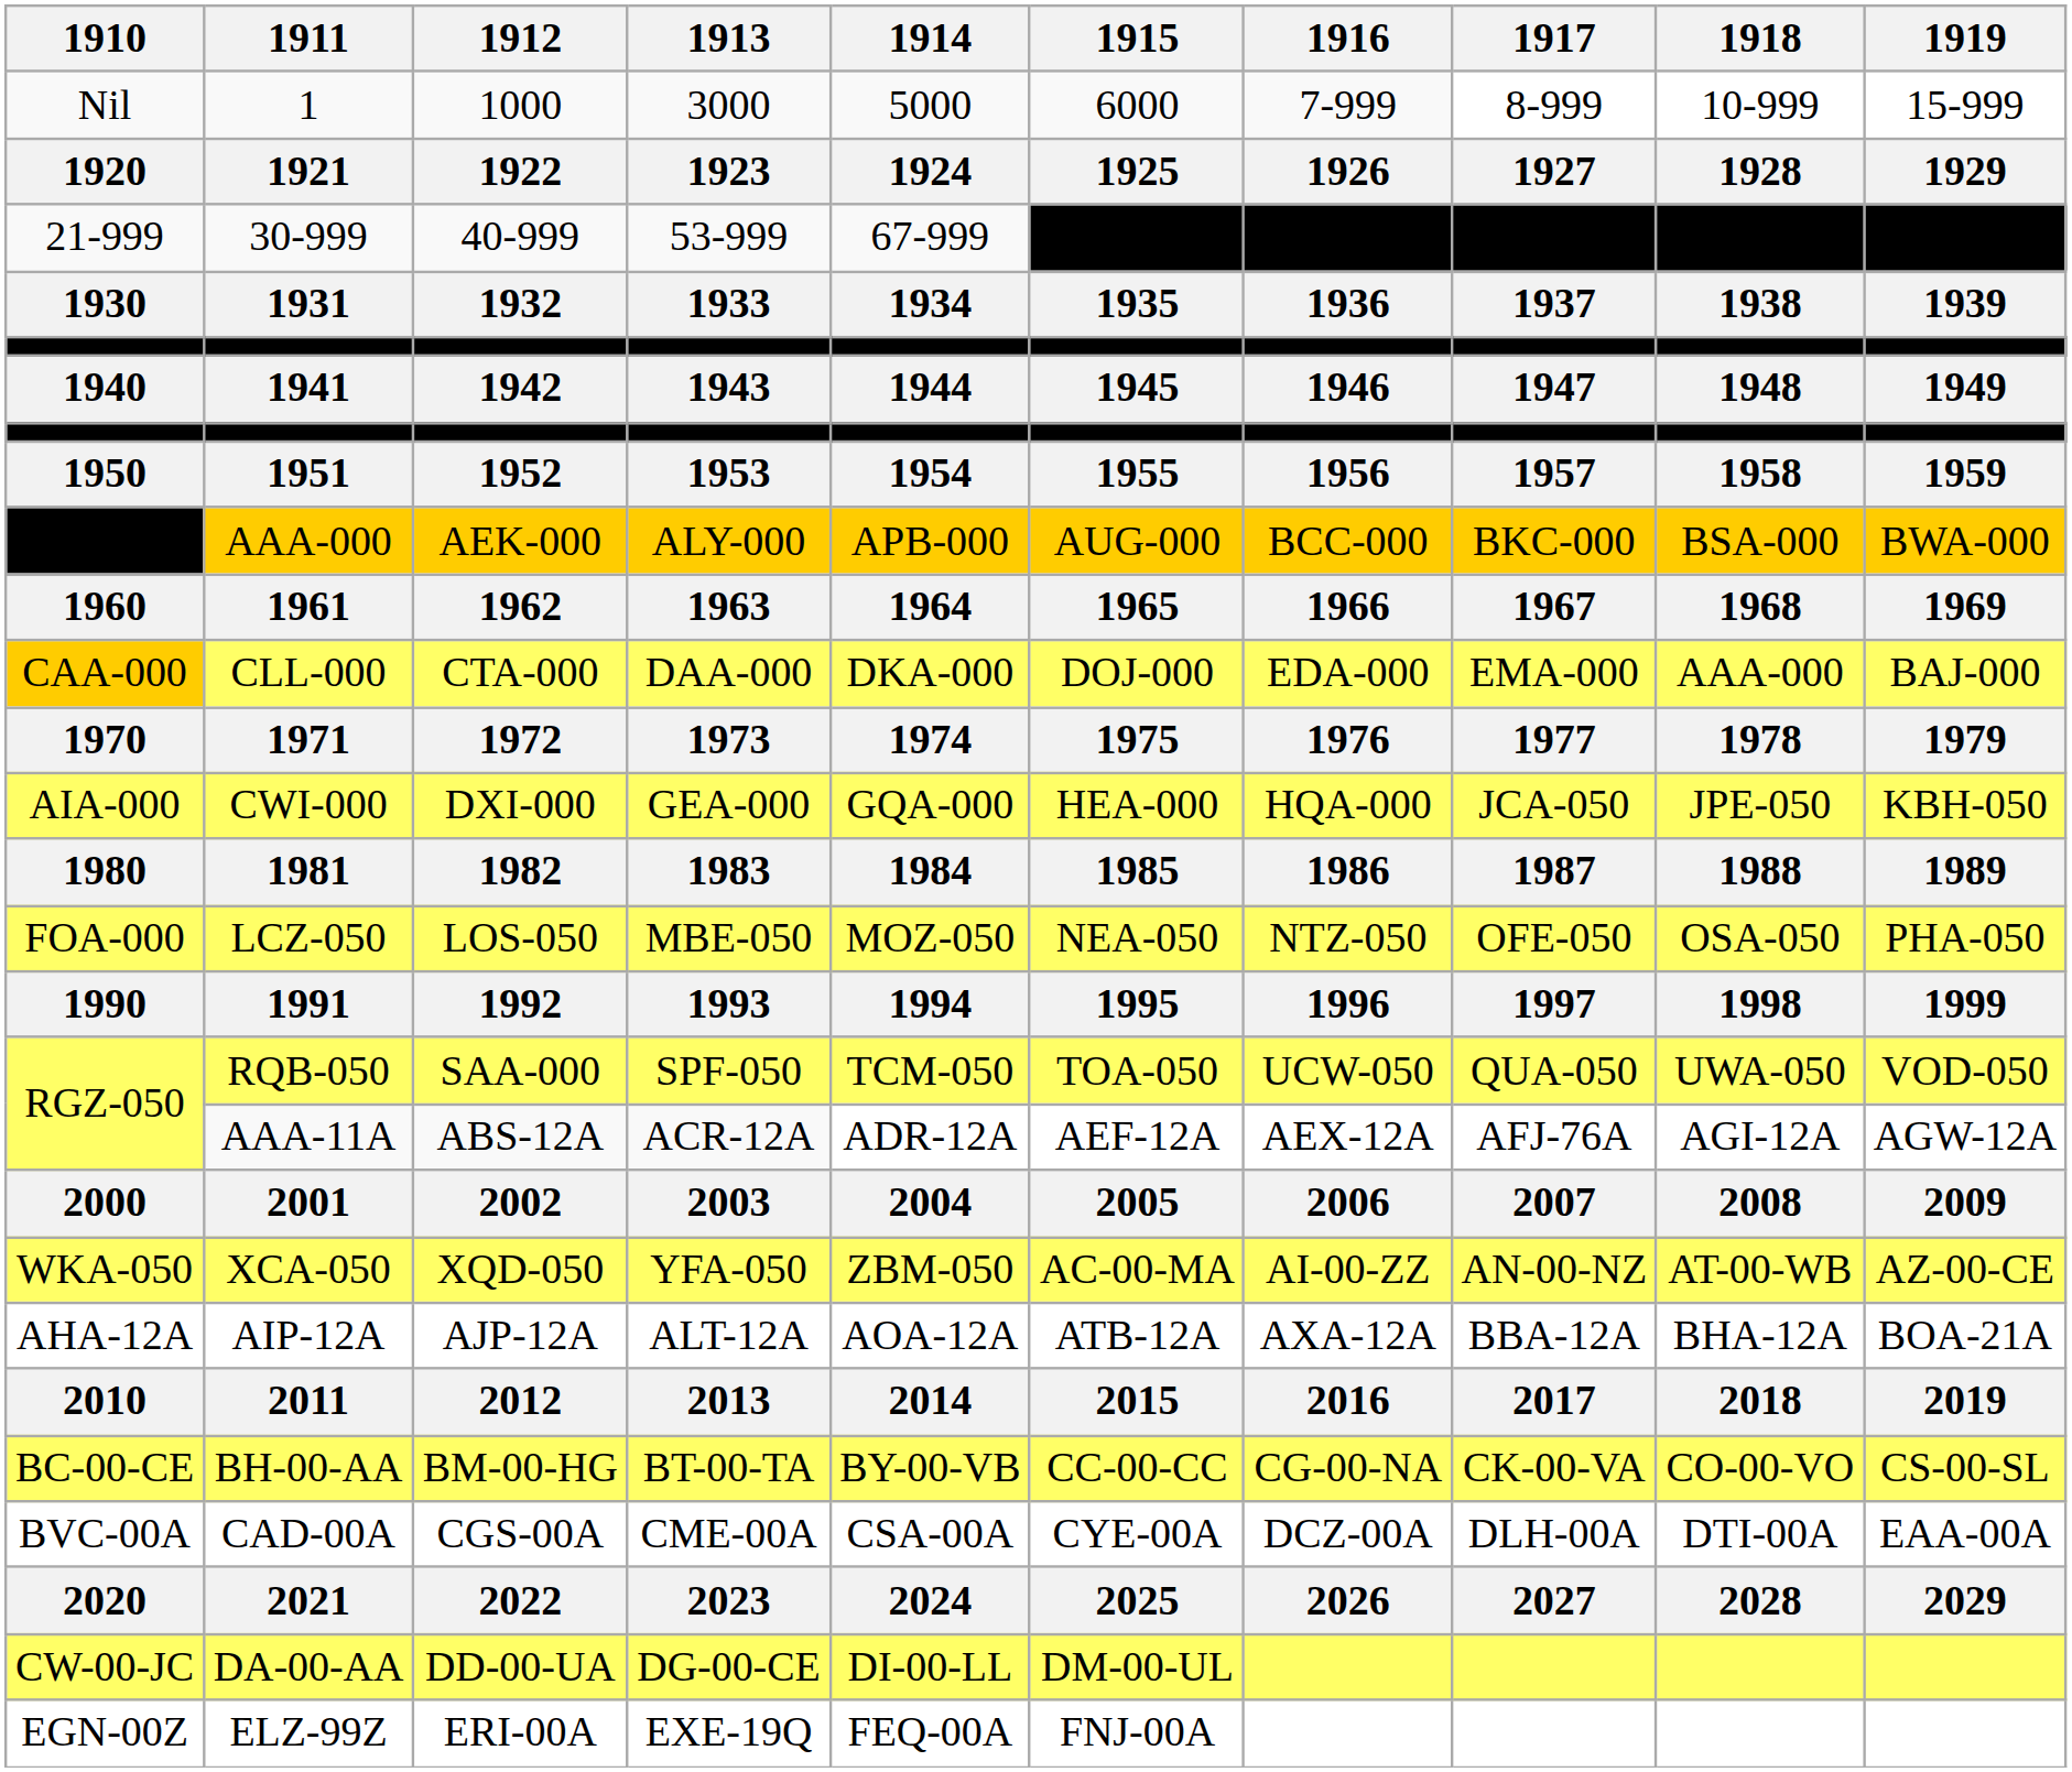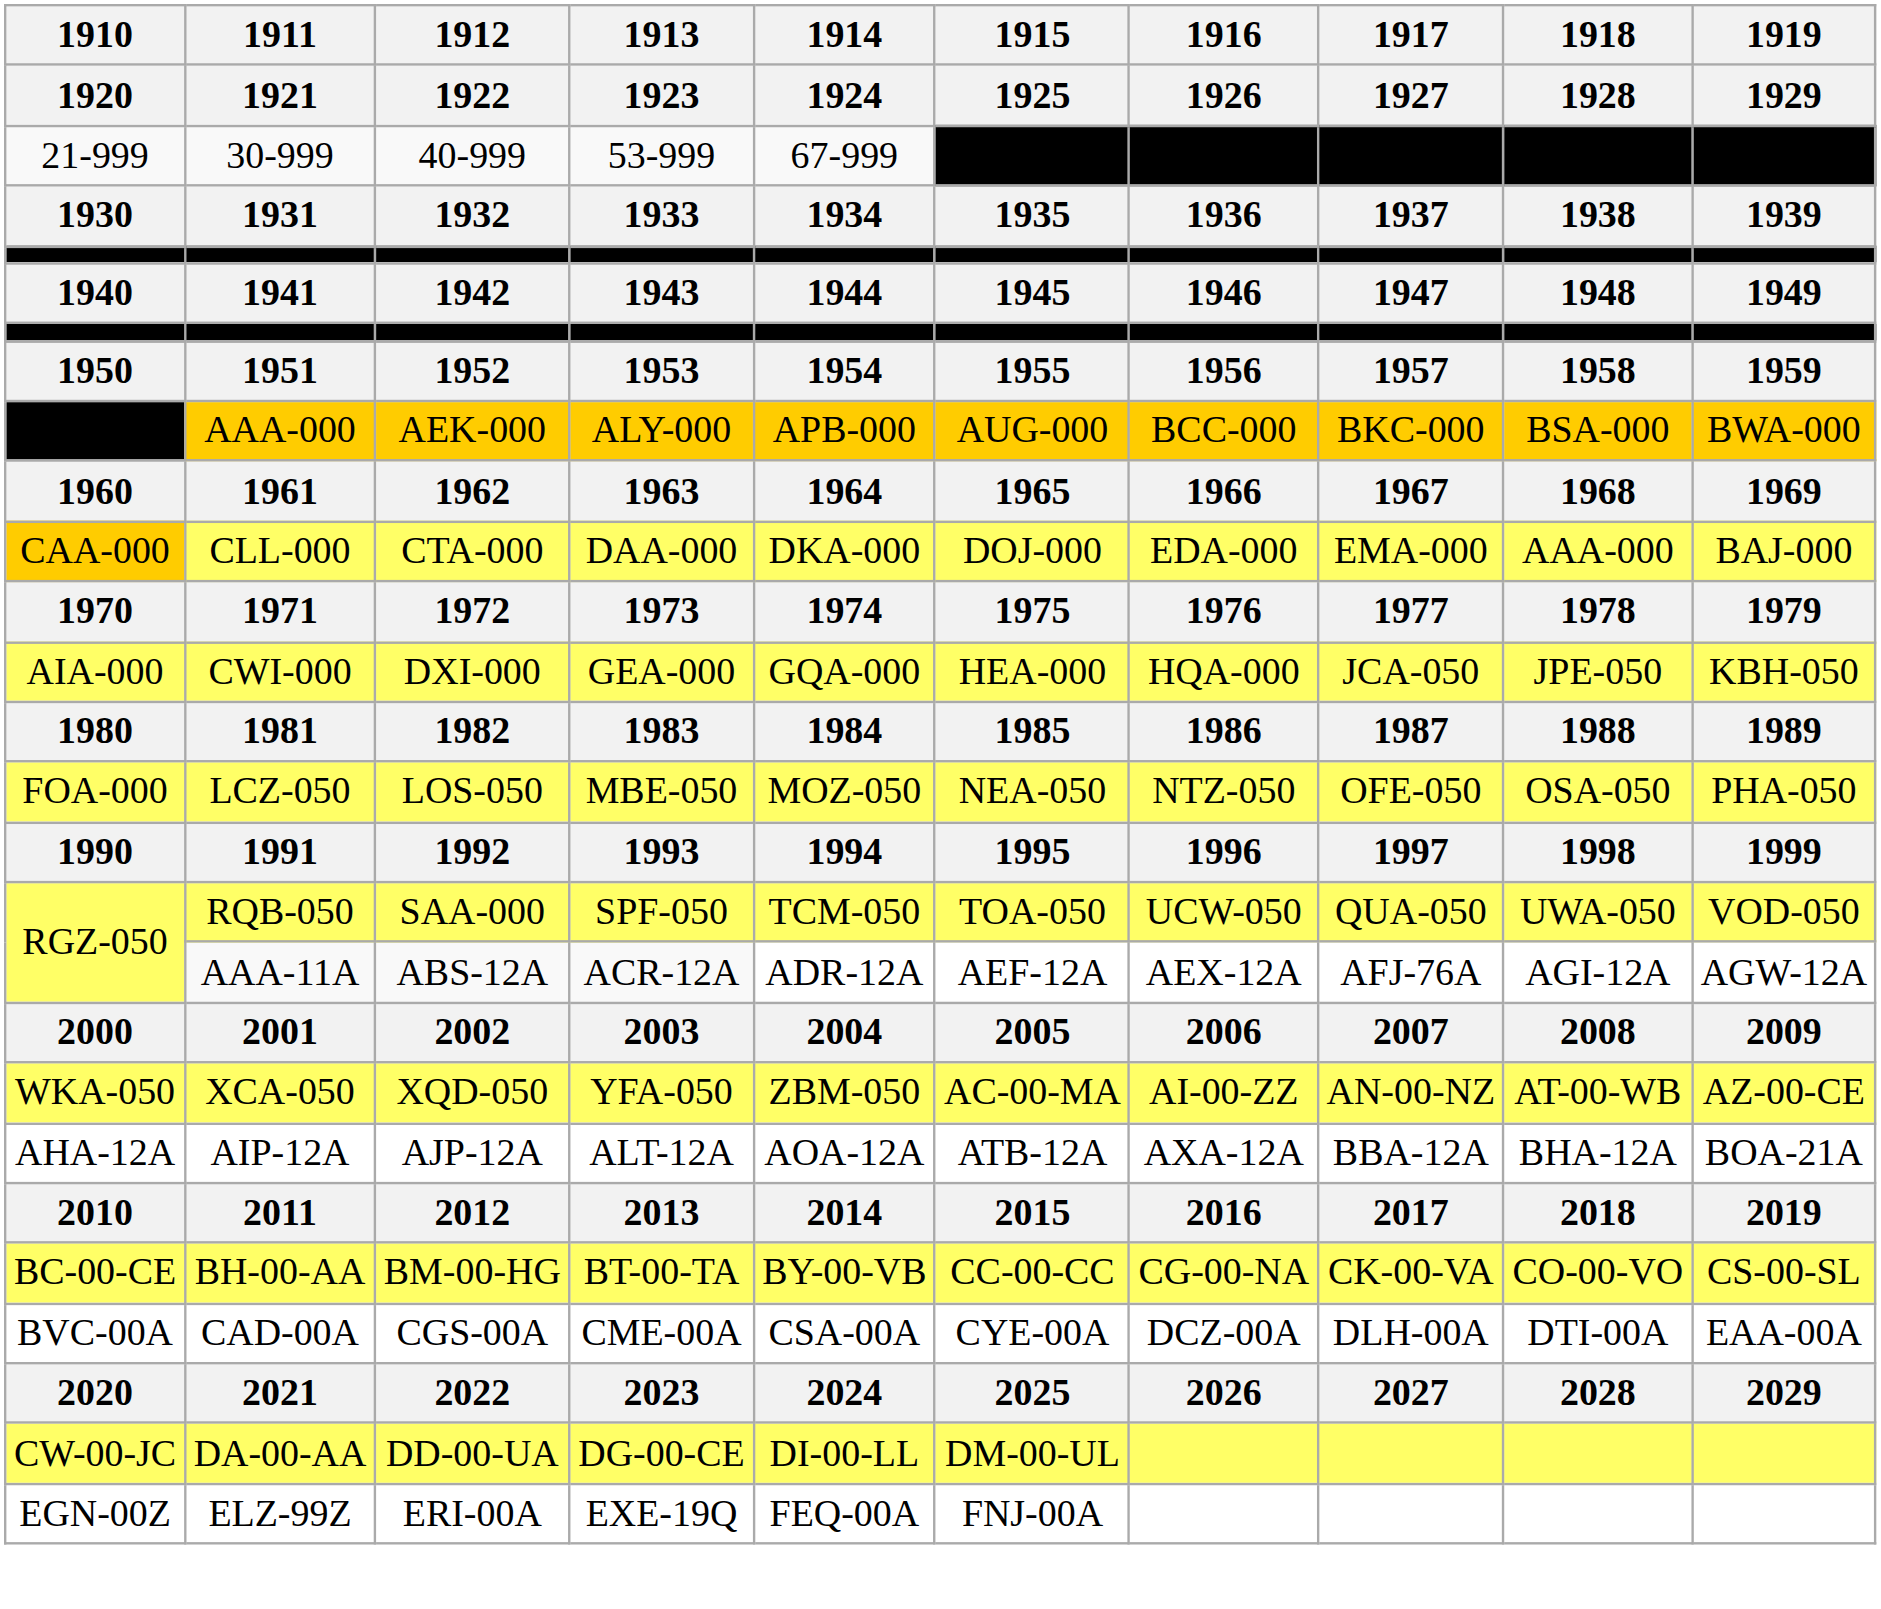 <table class = "wikitable" style="text-align: center">
 <tr>
 <th>1910</th>
 <th>1911</th>
 <th>1912</th>
 <th>1913</th>
 <th>1914</th>
 <th>1915</th>
 <th>1916</th>
 <th>1917</th>
 <th>1918</th>
 <th>1919</th>
-</tr>
-<tr>
-<td style = "background:#fffff">Nil</td>
-<td style = "background:#fffff">1</td>
-<td style = "background:#fffff">1000</td>
-<td style = "background:#fffff">3000</td>
-<td style = "background:#fffff">5000</td>
-<td style = "background:#fffff">6000</td>
-<td style = "background:#fffff">7-999</td>
-<td style = "background:#ffff">8-999</td>
-<td style = "background:#ffff">10-999</td>
-<td style = "background:#ffff">15-999</td>
 </tr>
 <tr>
 <th>1920</th>
 <th>1921</th>
 <th>1922</th>
 <th>1923</th>
 <th>1924</th>
 <th>1925</th>
 <th>1926</th>
 <th>1927</th>
 <th>1928</th>
 <th>1929</th>
 </tr>
 <tr>
 <td style = "background:#fffff">21-999</td>
 <td style = "background:#fffff">30-999</td>
 <td style = "background:#fffff">40-999</td>
 <td style = "background:#fffff">53-999</td>
 <td style = "background:#fffff">67-999</td>
 <td style = "background:#000000"></td>
 <td style = "background:#000000"></td>
 <td style = "background:#000000"></td>
 <td style = "background:#000000"></td>
 <td style = "background:#000000"></td>
 </tr>
 <tr>
 <th>1930</th>
 <th>1931</th>
 <th>1932</th>
 <th>1933</th>
 <th>1934</th>
 <th>1935</th>
 <th>1936</th>
 <th>1937</th>
 <th>1938</th>
 <th>1939</th>
 </tr>
 <tr>
 <td style = "background:#000000"></td>
 <td style = "background:#000000"></td>
 <td style = "background:#000000"></td>
 <td style = "background:#000000"></td>
 <td style = "background:#000000"></td>
 <td style = "background:#000000"></td>
 <td style = "background:#000000"></td>
 <td style = "background:#000000"></td>
 <td style = "background:#000000"></td>
 <td style = "background:#000000"></td>
 </tr>
 <tr>
 <th>1940</th>
 <th>1941</th>
 <th>1942</th>
 <th>1943</th>
 <th>1944</th>
 <th>1945</th>
 <th>1946</th>
 <th>1947</th>
 <th>1948</th>
 <th>1949</th>
 </tr>
 <tr>
 <td style = "background:#000000"></td>
 <td style = "background:#000000"></td>
 <td style = "background:#000000"></td>
 <td style = "background:#000000"></td>
 <td style = "background:#000000"></td>
 <td style = "background:#000000"></td>
 <td style = "background:#000000"></td>
 <td style = "background:#000000"></td>
 <td style = "background:#000000"></td>
 <td style = "background:#000000"></td>
 </tr>
 <tr>
 <th>1950</th>
 <th>1951</th>
 <th>1952</th>
 <th>1953</th>
 <th>1954</th>
 <th>1955</th>
 <th>1956</th>
 <th>1957</th>
 <th>1958</th>
 <th>1959</th>
 </tr>
 <tr>
 <td style = "background:#000000"></td>
 <td style = "background:#fc0">AAA-000</td>
 <td style = "background:#fc0">AEK-000</td>
 <td style = "background:#fc0">ALY-000</td>
 <td style = "background:#fc0">APB-000</td>
 <td style = "background:#fc0">AUG-000</td>
 <td style = "background:#fc0">BCC-000</td>
 <td style = "background:#fc0">BKC-000</td>
 <td style = "background:#fc0">BSA-000</td>
 <td style = "background:#fc0">BWA-000</td>
 </tr>
 <tr>
 <th>1960</th>
 <th>1961</th>
 <th>1962</th>
 <th>1963</th>
 <th>1964</th>
 <th>1965</th>
 <th>1966</th>
 <th>1967</th>
 <th>1968</th>
 <th>1969</th>
 </tr>
 <tr>
 <td style = "background:#fc0">CAA-000</td>
 <td style = "background:#ff6">CLL-000</td>
 <td style = "background:#ff6">CTA-000</td>
 <td style = "background:#ff6">DAA-000</td>
 <td style = "background:#ff6">DKA-000</td>
 <td style = "background:#ff6">DOJ-000</td>
 <td style ="background:#ff6">EDA-000</td>
 <td style = "background:#ff6">EMA-000</td>
 <td style = "background:#ff6">AAA-000</td>
 <td style = "background:#ff6">BAJ-000</td>
 </tr>
 <tr>
 <th>1970</th>
 <th>1971</th>
 <th>1972</th>
 <th>1973</th>
 <th>1974</th>
 <th>1975</th>
 <th>1976</th>
 <th>1977</th>
 <th>1978</th>
 <th>1979</th>
 </tr>
 <tr>
 <td style = "background:#ff6">AIA-000</td>
 <td style = "background:#ff6">CWI-000</td>
 <td style = "background:#ff6">DXI-000</td>
 <td style = "background:#ff6">GEA-000</td>
 <td style = "background:#ff6">GQA-000</td>
 <td style ="background:#ff6">HEA-000</td>
 <td style = "background:#ff6">HQA-000</td>
 <td style = "background:#ff6">JCA-050</td>
 <td style = "background:#ff6">JPE-050</td>
 <td style = "background:#ff6">KBH-050</td>
 </tr>
 <tr>
 <th>1980</th>
 <th>1981</th>
 <th>1982</th>
 <th>1983</th>
 <th>1984</th>
 <th>1985</th>
 <th>1986</th>
 <th>1987</th>
 <th>1988</th>
 <th>1989</th>
 </tr>
 <tr>
 <td style = "background:#ff6">FOA-000</td>
 <td style = "background:#ff6">LCZ-050</td>
 <td style = "background:#ff6">LOS-050</td>
 <td style = "background:#ff6">MBE-050</td>
 <td style = "background:#ff6">MOZ-050</td>
 <td style = "background:#ff6">NEA-050</td>
 <td style = "background:#ff6">NTZ-050</td>
 <td style = "background:#ff6">OFE-050</td>
 <td style = "background:#ff6">OSA-050</td>
 <td style = "background:#ff6">PHA-050</td>
 </tr>
 <tr>
 <th>1990</th>
 <th>1991</th>
 <th>1992</th>
 <th>1993</th>
 <th>1994</th>
 <th>1995</th>
 <th>1996</th>
 <th>1997</th>
 <th>1998</th>
 <th>1999</th>
 </tr>
 <tr>
 <td rowspan="2" style = "background:#ff6">RGZ-050</td>
 <td style = "background:#ff6">RQB-050</td>
 <td style = "background:#ff6">SAA-000</td>
 <td style = "background:#ff6">SPF-050</td>
 <td style = "background:#ff6">TCM-050</td>
 <td style = "background:#ff6">TOA-050</td>
 <td style = "background:#ff6">UCW-050</td>
 <td style = "background:#ff6">QUA-050</td>
 <td style = "background:#ff6">UWA-050</td>
 <td style = "background:#ff6">VOD-050</td>
 </tr>
 <tr>
 <td style = "background:#fffff">AAA-11A</td>
 <td style = "background:#fffff">ABS-12A</td>
 <td style = "background:#fffff">ACR-12A</td>
 <td style = "background:#ffff">ADR-12A</td>
 <td style = "background:#ffffff">AEF-12A</td>
 <td style = "background:#ffffff">AEX-12A</td>
 <td style = "background:#ffffff">AFJ-76A</td>
 <td style = "background:#ffffff">AGI-12A</td>
 <td style = "background:#ffff">AGW-12A</td>
 </tr>
 <tr>
 <th>2000</th>
 <th>2001</th>
 <th>2002</th>
 <th>2003</th>
 <th>2004</th>
 <th>2005</th>
 <th>2006</th>
 <th>2007</th>
 <th>2008</th>
 <th>2009</th>
 </tr>
 <tr>
 <td style = "background:#ff6">WKA-050</td>
 <td style = "background:#ff6">XCA-050</td>
 <td style = "background:#ff6">XQD-050</td>
 <td style = "background:#ff6">YFA-050</td>
 <td style = "background:#ff6">ZBM-050</td>
 <td style = "background:#ff6">AC-00-MA</td>
 <td style = "background:#ff6">AI-00-ZZ</td>
 <td style = "background:#ff6">AN-00-NZ</td>
 <td style = "background:#ff6">AT-00-WB</td>
 <td style = "background:#ff6">AZ-00-CE</td>
 </tr>
 <tr>
 <td style = "background:#ffffff">AHA-12A</td>
 <td style = "background:#ffffff">AIP-12A</td>
 <td style = "background:#ffffff">AJP-12A</td>
 <td style = "background:#ffffff">ALT-12A</td>
 <td style = "background:#ffffff">AOA-12A</td>
 <td style = "background:#ffffff">ATB-12A</td>
 <td style = "background:#ffffff">AXA-12A</td>
 <td style = "background:#ffffff">BBA-12A</td>
 <td style = "background:#ffffff">BHA-12A</td>
 <td style = "background:#ffffff">BOA-21A</td>
 </tr>
 <tr>
 <th>2010</th>
 <th>2011</th>
 <th>2012</th>
 <th>2013</th>
 <th>2014</th>
 <th>2015</th>
 <th>2016</th>
 <th>2017</th>
 <th>2018</th>
 <th>2019</th>
 </tr>
 <tr>
 <td style = "background:#ff6">BC-00-CE</td>
 <td style = "background:#ff6">BH-00-AA</td>
 <td style = "background:#ff6">BM-00-HG</td>
 <td style = "background:#ff6">BT-00-TA</td>
 <td style = "background:#ff6">BY-00-VB</td>
 <td style = "background:#ff6">CC-00-CC</td>
 <td style = "background:#ff6">CG-00-NA</td>
 <td style = "background:#ff6">CK-00-VA</td>
 <td style = "background:#ff6">CO-00-VO</td>
 <td style = "background:#ff6">CS-00-SL</td>
 </tr>
 <tr>
 <td style = "background:#ffffff">BVC-00A</td>
 <td style = "background:#ffffff">CAD-00A</td>
 <td style = "background:#ffffff">CGS-00A</td>
 <td style = "background:#ffffff">CME-00A</td>
 <td style = "background:#ffffff">CSA-00A</td>
 <td style = "background:#ffffff">CYE-00A</td>
 <td style = "background:#ffffff">DCZ-00A</td>
 <td style = "background:#ffffff">DLH-00A</td>
 <td style = "background:#ffffff">DTI-00A</td>
 <td style = "background:#ffffff">EAA-00A</td>
 </tr>
 <tr>
 <th>2020</th>
 <th>2021</th>
 <th>2022</th>
 <th>2023</th>
 <th>2024</th>
 <th>2025</th>
 <th>2026</th>
 <th>2027</th>
 <th>2028</th>
 <th>2029</th>
 </tr>
 <tr>
 <td style = "background:#ff6">CW-00-JC</td>
 <td style = "background:#ff6">DA-00-AA</td>
 <td style = "background:#ff6">DD-00-UA</td>
 <td style = "background:#ff6">DG-00-CE</td>
 <td style = "background:#ff6">DI-00-LL</td>
 <td style = "background:#ff6">DM-00-UL</td>
 <td style = "background:#ff6"></td>
 <td style = "background:#ff6"></td>
 <td style = "background:#ff6"></td>
 <td style = "background:#ff6"></td>
 </tr>
 <tr>
 <td style = "background:#ffffff">EGN-00Z</td>
 <td style = "background:#ffffff">ELZ-99Z</td>
 <td style = "background:#ffffff">ERI-00A</td>
 <td style = "background:#ffffff">EXE-19Q</td>
 <td style = "background:#ffffff">FEQ-00A</td>
 <td style = "background:#ffffff">FNJ-00A</td>
 <td style = "background:#ffffff"></td>
 <td style = "background:#ffffff"></td>
 <td style = "background:#ffffff"></td>
 <td style = "background:#ffffff"></td>
 </tr>
 </table>
